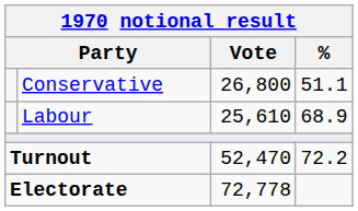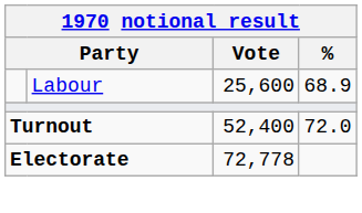 <table class="wikitable">
 <tr>
 <th colspan="4"><a href='#'>1970</a> <a href='#'>notional result</a></th>
 </tr>
 <tr>
 <th bgcolor="#DDDDFF" width="130px" colspan="2">Party</th>
 <th bgcolor="#DDDDFF" width="50px">Vote</th>
 <th bgcolor="#DDDDFF" width="30px">%</th>
 </tr>
 <tr>
 <td></td>
-<td><a href='#'>Conservative</a></td>
-<td align=right>26,800</td>
-<td align=right>51.1</td>
-</tr>
-<tr>
-<td></td>
 <td><a href='#'>Labour</a></td>
-<td align=right>25,610</td>
+<td align=right>25,600</td>
 <td align=right>68.9</td>
 </tr>
 <tr>
 <td colspan="4" bgcolor="#EAECF0"></td>
 </tr>
 <tr>
 <td colspan="2"><strong>Turnout</strong></td>
-<td align=right>52,470</td>
-<td align=right>72.2</td>
+<td align=right>52,400</td>
+<td align=right>72.0</td>
 </tr>
 <tr>
 <td colspan="2"><strong>Electorate</strong></td>
 <td align=right>72,778</td>
 </tr>
 </table>
